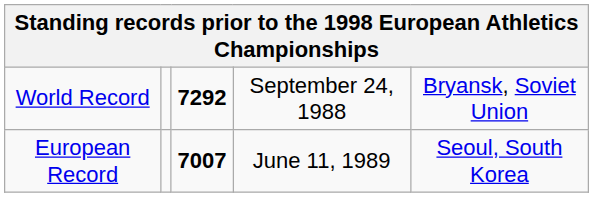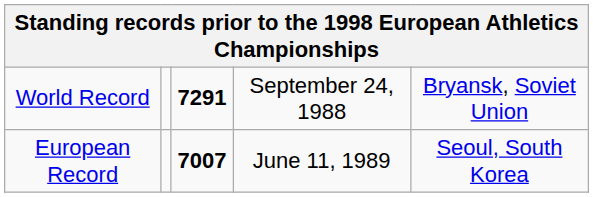 <table class="wikitable" style=" text-align:center; font-size:110%;" width="75%">
 <tr>
 <th colspan="5">Standing records prior to the 1998 European Athletics Championships</th>
 </tr>
 <tr>
 <td><a href='#'>World Record</a></td>
 <td></td>
-<td><strong>7292</strong></td>
+<td><strong>7291</strong></td>
 <td>September 24, 1988</td>
 <td> <a href='#'>Bryansk</a>, <a href='#'>Soviet Union</a></td>
 </tr>
 <tr>
 <td><a href='#'>European Record</a></td>
 <td></td>
 <td><strong>7007</strong></td>
 <td>June 11, 1989</td>
 <td> <a href='#'>Seoul, South Korea</a></td>
 </tr>
 </table>
